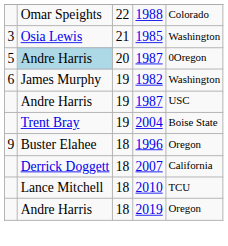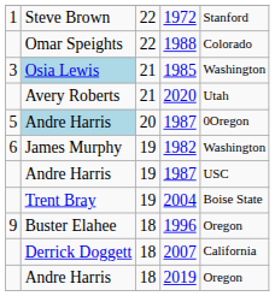 <table class="wikitable">
 <tr>
+</tr>
+<tr>
+<td>1</td>
+<td>Steve Brown</td>
+<td>22</td>
+<td><a href='#'>1972</a></td>
+<td style="font-size:80%;">Stanford</td>
 </tr>
 <tr>
 <td></td>
 <td>Omar Speights</td>
 <td>22</td>
 <td><a href='#'>1988</a></td>
 <td style="font-size:80%;">Colorado</td>
 </tr>
 <tr>
 <td>3</td>
-<td><a href='#'>Osia Lewis</a></td>
+<td style="background: lightblue;"><a href='#'>Osia Lewis</a></td>
 <td>21</td>
 <td><a href='#'>1985</a></td>
 <td style="font-size:80%;">Washington</td>
+</tr>
+<tr>
+<td></td>
+<td>Avery Roberts</td>
+<td>21</td>
+<td><a href='#'>2020</a></td>
+<td style="font-size:80%;">Utah</td>
 </tr>
 <tr>
 <td>5</td>
 <td style="background: lightblue;">Andre Harris</td>
 <td>20</td>
 <td><a href='#'>1987</a></td>
 <td style="font-size:80%;">0Oregon</td>
 </tr>
 <tr>
 <td>6</td>
 <td>James Murphy</td>
 <td>19</td>
 <td><a href='#'>1982</a></td>
 <td style="font-size:80%;">Washington</td>
 </tr>
 <tr>
 <td></td>
 <td>Andre Harris</td>
 <td>19</td>
 <td><a href='#'>1987</a></td>
 <td style="font-size:80%;">USC</td>
 </tr>
 <tr>
 <td></td>
 <td><a href='#'>Trent Bray</a></td>
 <td>19</td>
 <td><a href='#'>2004</a></td>
 <td style="font-size:80%;">Boise State</td>
 </tr>
 <tr>
 <td>9</td>
 <td>Buster Elahee</td>
 <td>18</td>
 <td><a href='#'>1996</a></td>
 <td style="font-size:80%;">Oregon</td>
 </tr>
 <tr>
 <td></td>
 <td><a href='#'>Derrick Doggett</a></td>
 <td>18</td>
 <td><a href='#'>2007</a></td>
 <td style="font-size:80%;">California</td>
 </tr>
 <tr>
 <td></td>
-<td>Lance Mitchell</td>
-<td>18</td>
-<td><a href='#'>2010</a></td>
-<td style="font-size:80%;">TCU</td>
-</tr>
-<tr>
-<td></td>
 <td>Andre Harris</td>
 <td>18</td>
 <td><a href='#'>2019</a></td>
 <td style="font-size:80%;">Oregon</td>
 </tr>
 </table>
